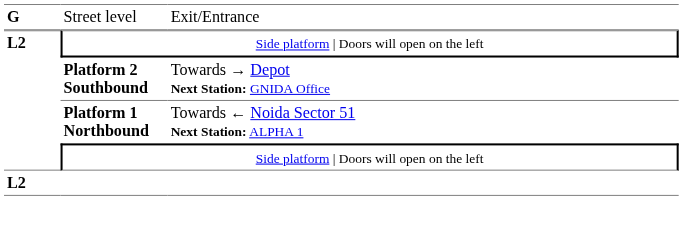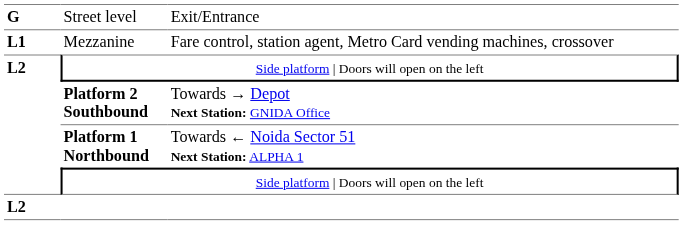 <table table border=0 cellspacing=0 cellpadding=3>
 <tr>
 <td style="border-bottom:solid 1px gray;border-top:solid 1px gray;" width=50 valign=top><strong>G</strong></td>
 <td style="border-top:solid 1px gray;border-bottom:solid 1px gray;" width=100 valign=top>Street level</td>
 <td style="border-top:solid 1px gray;border-bottom:solid 1px gray;" width=500 valign=top>Exit/Entrance</td>
+</tr>
+<tr>
+<td valign=top><strong>L1</strong></td>
+<td valign=top>Mezzanine</td>
+<td valign=top>Fare control, station agent, Metro Card vending machines, crossover<br></td>
 </tr>
 <tr>
 <td style="border-top:solid 1px gray;border-bottom:solid 1px gray;" width=50 rowspan=4 valign=top><strong>L2</strong></td>
 <td style="border-top:solid 1px gray;border-right:solid 2px black;border-left:solid 2px black;border-bottom:solid 2px black;text-align:center;" colspan=2><small><a href='#'>Side platform</a> | Doors will open on the left </small></td>
 </tr>
 <tr>
 <td style="border-bottom:solid 1px gray;" width=100><span><strong>Platform 2</strong><br><strong>Southbound</strong></span></td>
 <td style="border-bottom:solid 1px gray;" width=500>Towards → <a href='#'>Depot</a><br><small><strong>Next Station:</strong> <a href='#'>GNIDA Office</a></small></td>
 </tr>
 <tr>
 <td><span><strong>Platform 1</strong><br><strong>Northbound</strong></span></td>
 <td>Towards ← <a href='#'>Noida Sector 51</a><br><small><strong>Next Station:</strong> <a href='#'>ALPHA 1</a></small></td>
 </tr>
 <tr>
 <td style="border-top:solid 2px black;border-right:solid 2px black;border-left:solid 2px black;border-bottom:solid 1px gray;" colspan=2  align=center><small><a href='#'>Side platform</a> | Doors will open on the left </small></td>
 </tr>
 <tr>
 <td style="border-bottom:solid 1px gray;" width=50 rowspan=2 valign=top><strong>L2</strong></td>
 <td style="border-bottom:solid 1px gray;" width=100></td>
 <td style="border-bottom:solid 1px gray;" width=500></td>
 </tr>
 <tr>
 </tr>
 </table>
